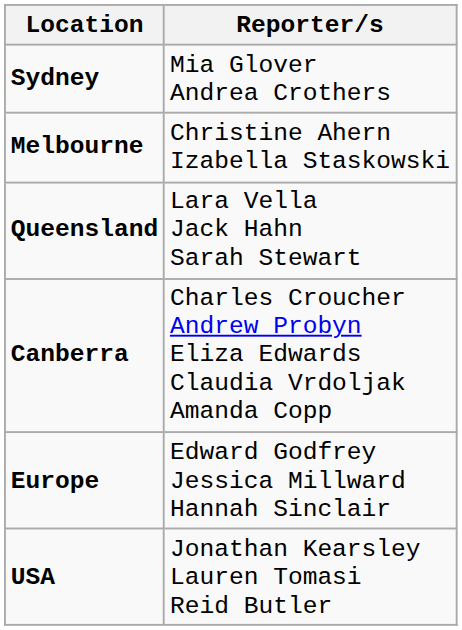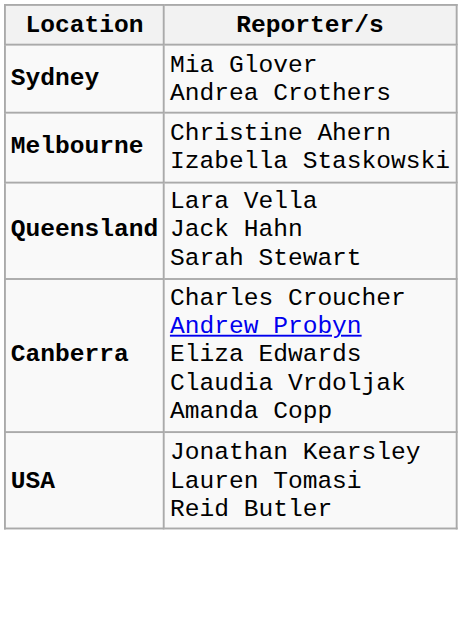 <table class="wikitable sortable">
 <tr>
 <th>Location</th>
 <th>Reporter/s</th>
 </tr>
 <tr>
 <td><strong>Sydney</strong></td>
 <td>Mia Glover<br>Andrea Crothers</td>
 </tr>
 <tr>
 <td><strong>Melbourne</strong></td>
 <td>Christine Ahern<br>Izabella Staskowski</td>
 </tr>
 <tr>
 <td><strong>Queensland</strong></td>
 <td>Lara Vella<br>Jack Hahn<br>Sarah Stewart</td>
 </tr>
 <tr>
 <td><strong>Canberra</strong></td>
 <td>Charles Croucher<br><a href='#'>Andrew Probyn</a><br>Eliza Edwards<br>Claudia Vrdoljak<br>Amanda Copp</td>
 </tr>
 <tr>
-<td><strong>Europe</strong></td>
-<td>Edward Godfrey<br>Jessica Millward<br>Hannah Sinclair</td>
-</tr>
-<tr>
 <td><strong>USA</strong></td>
 <td>Jonathan Kearsley<br>Lauren Tomasi<br>Reid Butler</td>
 </tr>
 </table>
